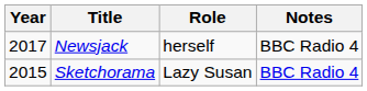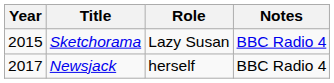 <table class="wikitable">
 <tr>
 <th>Year</th>
 <th>Title</th>
 <th>Role</th>
 <th>Notes</th>
 </tr>
 <tr>
+<td>2015</td>
+<td><em> <a href='#'>Sketchorama</a></em></td>
+<td>Lazy Susan</td>
+<td><a href='#'>BBC Radio 4</a></td>
+</tr>
+<tr>
 <td>2017</td>
 <td><em><a href='#'>Newsjack</a></em></td>
 <td>herself</td>
 <td>BBC Radio 4</td>
 </tr>
-<tr>
-<td>2015</td>
-<td><em> <a href='#'>Sketchorama</a></em></td>
-<td>Lazy Susan</td>
-<td><a href='#'>BBC Radio 4</a></td>
-</tr>
 </table>
